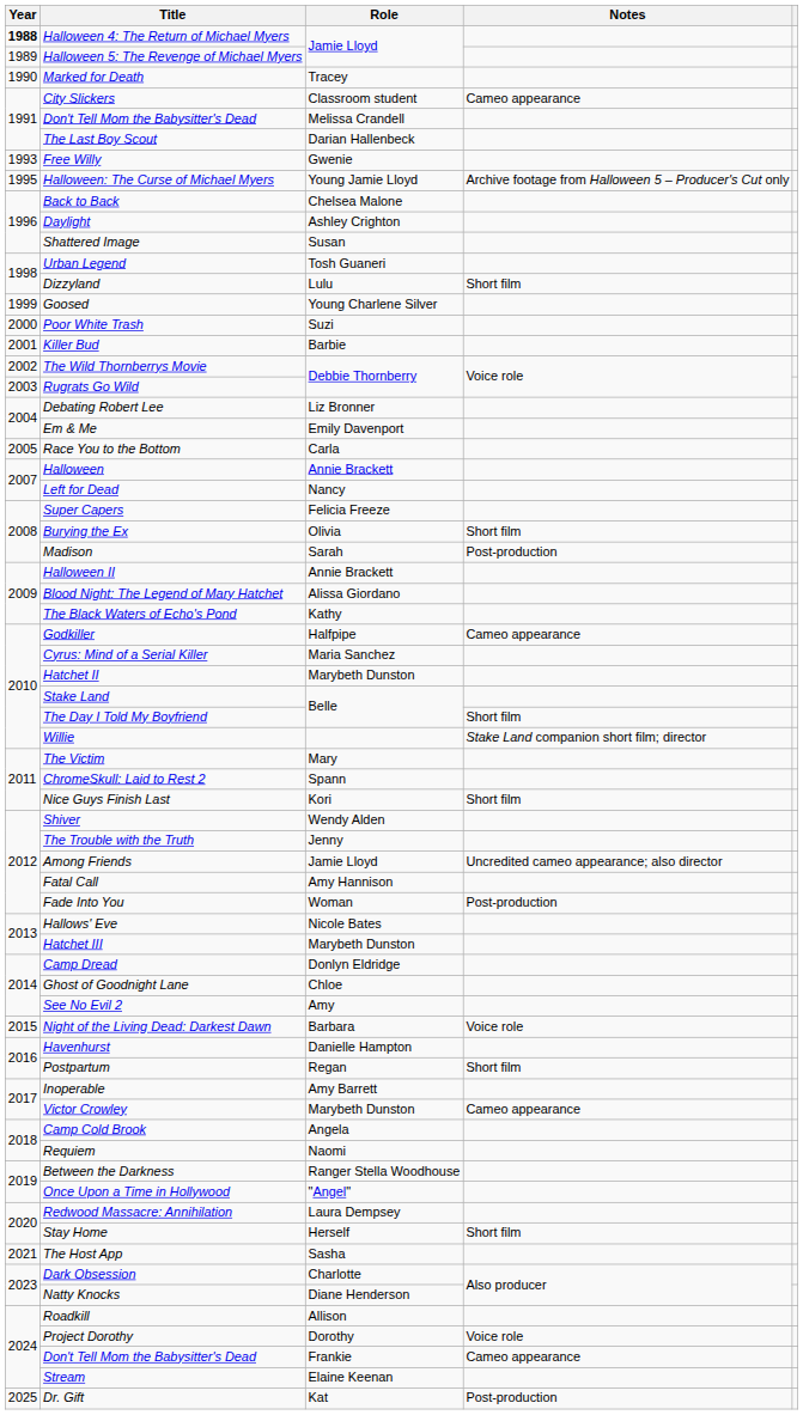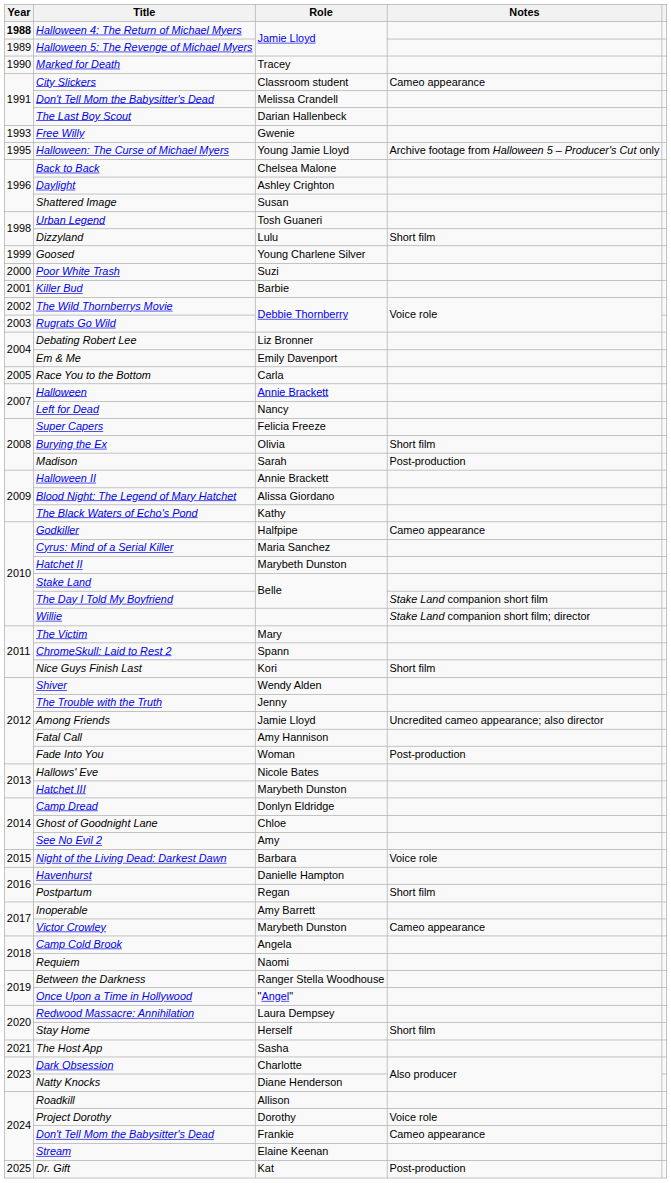 <table class="wikitable sortable">
 <tr>
 <th>Year</th>
 <th>Title</th>
 <th>Role</th>
 <th class="unsortable">Notes</th>
 <th class=unsortable></th>
 </tr>
 <tr>
 <td><strong>1988</strong></td>
 <td><em><a href='#'>Halloween 4: The Return of Michael Myers</a></em></td>
 <td rowspan="2"><a href='#'>Jamie Lloyd</a></td>
 <td></td>
 <td style="text-align:center;"></td>
 </tr>
 <tr>
 <td>1989</td>
 <td><em><a href='#'>Halloween 5: The Revenge of Michael Myers</a></em></td>
 <td></td>
 <td style="text-align:center;"></td>
 </tr>
 <tr>
 <td>1990</td>
 <td><em><a href='#'>Marked for Death</a></em></td>
 <td>Tracey</td>
 <td></td>
 <td style="text-align:center;"></td>
 </tr>
 <tr>
 <td rowspan="3">1991</td>
 <td><em><a href='#'>City Slickers</a></em></td>
 <td>Classroom student</td>
 <td>Cameo appearance</td>
 <td style="text-align:center;"></td>
 </tr>
 <tr>
 <td><em><a href='#'>Don't Tell Mom the Babysitter's Dead</a></em></td>
 <td>Melissa Crandell</td>
 <td></td>
 <td style="text-align:center;"></td>
 </tr>
 <tr>
 <td data-sort-value="Last Boy Scout, The"><em><a href='#'>The Last Boy Scout</a></em></td>
 <td>Darian Hallenbeck</td>
 <td></td>
 <td style="text-align:center;"></td>
 </tr>
 <tr>
 <td>1993</td>
 <td><em><a href='#'>Free Willy</a></em></td>
 <td>Gwenie</td>
 <td></td>
 <td style="text-align:center;"></td>
 </tr>
 <tr>
 <td>1995</td>
 <td><em><a href='#'>Halloween: The Curse of Michael Myers</a></em></td>
 <td>Young Jamie Lloyd</td>
 <td>Archive footage from <em>Halloween 5</em> – <em>Producer's Cut</em> only</td>
 <td style="text-align:center;"></td>
 </tr>
 <tr>
 <td rowspan="3">1996</td>
 <td><em><a href='#'>Back to Back</a></em></td>
 <td>Chelsea Malone</td>
 <td></td>
 <td style="text-align:center;"></td>
 </tr>
 <tr>
 <td><em><a href='#'>Daylight</a></em></td>
 <td>Ashley Crighton</td>
 <td></td>
 <td style="text-align:center;"></td>
 </tr>
 <tr>
 <td><em>Shattered Image</em></td>
 <td>Susan</td>
 <td></td>
 <td style="text-align:center;"></td>
 </tr>
 <tr>
 <td rowspan="2">1998</td>
 <td><em><a href='#'>Urban Legend</a></em></td>
 <td>Tosh Guaneri</td>
 <td></td>
 <td style="text-align:center;"></td>
 </tr>
 <tr>
 <td><em>Dizzyland</em></td>
 <td>Lulu</td>
 <td>Short film</td>
 <td style="text-align:center;"></td>
 </tr>
 <tr>
 <td>1999</td>
 <td><em>Goosed</em></td>
 <td>Young Charlene Silver</td>
 <td></td>
 <td style="text-align:center;"></td>
 </tr>
 <tr>
 <td>2000</td>
 <td><em><a href='#'>Poor White Trash</a></em></td>
 <td>Suzi</td>
 <td></td>
 <td style="text-align:center;"></td>
 </tr>
 <tr>
 <td>2001</td>
 <td><em><a href='#'>Killer Bud</a></em></td>
 <td>Barbie</td>
 <td></td>
 <td style="text-align:center;"></td>
 </tr>
 <tr>
 <td>2002</td>
 <td data-sort-value="Wild Thornberrys Movie, The"><em><a href='#'>The Wild Thornberrys Movie</a></em></td>
 <td rowspan="2"><a href='#'>Debbie Thornberry</a></td>
 <td rowspan="2">Voice role</td>
 <td style="text-align:center;"></td>
 </tr>
 <tr>
 <td>2003</td>
 <td><em><a href='#'>Rugrats Go Wild</a></em></td>
 <td style="text-align:center;"></td>
 </tr>
 <tr>
 <td rowspan="2">2004</td>
 <td><em>Debating Robert Lee</em></td>
 <td>Liz Bronner</td>
 <td></td>
 <td style="text-align:center;"></td>
 </tr>
 <tr>
 <td><em>Em & Me</em></td>
 <td>Emily Davenport</td>
 <td></td>
 <td style="text-align:center;"></td>
 </tr>
 <tr>
 <td>2005</td>
 <td><em>Race You to the Bottom</em></td>
 <td>Carla</td>
 <td></td>
 <td style="text-align:center;"></td>
 </tr>
 <tr>
 <td rowspan="2">2007</td>
 <td><em><a href='#'>Halloween</a></em></td>
 <td><a href='#'>Annie Brackett</a></td>
 <td></td>
 <td style="text-align:center;"></td>
 </tr>
 <tr>
 <td><em><a href='#'>Left for Dead</a></em></td>
 <td>Nancy</td>
 <td></td>
 <td style="text-align:center;"></td>
 </tr>
 <tr>
 <td rowspan="3">2008</td>
 <td><em><a href='#'>Super Capers</a></em></td>
 <td>Felicia Freeze</td>
 <td></td>
 <td style="text-align:center;"></td>
 </tr>
 <tr>
 <td><em><a href='#'>Burying the Ex</a></em></td>
 <td>Olivia</td>
 <td>Short film</td>
 <td style="text-align:center;"></td>
 </tr>
 <tr>
 <td><em>Madison</em></td>
 <td>Sarah</td>
 <td>Post-production</td>
 <td style="text-align:center;"></td>
 </tr>
 <tr>
 <td rowspan="3">2009</td>
 <td><em><a href='#'>Halloween II</a></em></td>
 <td>Annie Brackett</td>
 <td></td>
 <td style="text-align:center;"></td>
 </tr>
 <tr>
 <td><em><a href='#'>Blood Night: The Legend of Mary Hatchet</a></em></td>
 <td>Alissa Giordano</td>
 <td></td>
 <td style="text-align:center;"></td>
 </tr>
 <tr>
 <td data-sort-value="Black Waters of Echo's Pond, The"><em><a href='#'>The Black Waters of Echo's Pond</a></em></td>
 <td>Kathy</td>
 <td></td>
 <td style="text-align:center;"></td>
 </tr>
 <tr>
 <td rowspan="6">2010</td>
 <td><em><a href='#'>Godkiller</a></em></td>
 <td>Halfpipe</td>
 <td>Cameo appearance</td>
 <td style="text-align:center;"></td>
 </tr>
 <tr>
 <td><em><a href='#'>Cyrus: Mind of a Serial Killer</a></em></td>
 <td>Maria Sanchez</td>
 <td></td>
 <td style="text-align:center;"></td>
 </tr>
 <tr>
 <td><em><a href='#'>Hatchet II</a></em></td>
 <td>Marybeth Dunston</td>
 <td></td>
 <td style="text-align:center;"></td>
 </tr>
 <tr>
 <td><em><a href='#'>Stake Land</a></em></td>
 <td rowspan="2">Belle</td>
 <td></td>
 <td style="text-align:center;"></td>
 </tr>
 <tr>
 <td data-sort-value="Day I Told My Boyfriend, The"><em><a href='#'>The Day I Told My Boyfriend</a></em></td>
-<td>Short film</td>
+<td><em>Stake Land</em> companion short film</td>
 <td style="text-align:center;"></td>
 </tr>
 <tr>
 <td><em><a href='#'>Willie</a></em></td>
 <td></td>
 <td><em>Stake Land</em> companion short film; director</td>
 <td style="text-align:center;"></td>
 </tr>
 <tr>
 <td rowspan="3">2011</td>
 <td data-sort-value="Victim, The"><em><a href='#'>The Victim</a></em></td>
 <td>Mary</td>
 <td></td>
 <td style="text-align:center;"></td>
 </tr>
 <tr>
 <td><em><a href='#'>ChromeSkull: Laid to Rest 2</a></em></td>
 <td>Spann</td>
 <td></td>
 <td style="text-align:center;"></td>
 </tr>
 <tr>
 <td><em>Nice Guys Finish Last</em></td>
 <td>Kori</td>
 <td>Short film</td>
 <td style="text-align:center;"></td>
 </tr>
 <tr>
 <td rowspan="5">2012</td>
 <td><em><a href='#'>Shiver</a></em></td>
 <td>Wendy Alden</td>
 <td></td>
 <td style="text-align:center;"></td>
 </tr>
 <tr>
 <td data-sort-value="Trouble with the Truth, The"><em><a href='#'>The Trouble with the Truth</a></em></td>
 <td>Jenny</td>
 <td></td>
 <td style="text-align:center;"></td>
 </tr>
 <tr>
 <td><em>Among Friends</em></td>
 <td>Jamie Lloyd</td>
 <td>Uncredited cameo appearance; also director</td>
 <td style="text-align:center;"></td>
 </tr>
 <tr>
 <td><em>Fatal Call</em></td>
 <td>Amy Hannison</td>
 <td></td>
 <td style="text-align:center;"></td>
 </tr>
 <tr>
 <td><em>Fade Into You</em></td>
 <td>Woman</td>
 <td>Post-production</td>
 <td style="text-align:center;"></td>
 </tr>
 <tr>
 <td rowspan="2">2013</td>
 <td><em>Hallows' Eve</em></td>
 <td>Nicole Bates</td>
 <td></td>
 <td style="text-align:center;"></td>
 </tr>
 <tr>
 <td><em><a href='#'>Hatchet III</a></em></td>
 <td>Marybeth Dunston</td>
 <td></td>
 <td style="text-align:center;"></td>
 </tr>
 <tr>
 <td rowspan="3">2014</td>
 <td><em><a href='#'>Camp Dread</a></em></td>
 <td>Donlyn Eldridge</td>
 <td></td>
 <td style="text-align:center;"></td>
 </tr>
 <tr>
 <td><em>Ghost of Goodnight Lane</em></td>
 <td>Chloe</td>
 <td></td>
 <td style="text-align:center;"></td>
 </tr>
 <tr>
 <td><em><a href='#'>See No Evil 2</a></em></td>
 <td>Amy</td>
 <td></td>
 <td style="text-align:center;"></td>
 </tr>
 <tr>
 <td>2015</td>
 <td><em><a href='#'>Night of the Living Dead: Darkest Dawn</a></em></td>
 <td>Barbara</td>
 <td>Voice role</td>
 <td style="text-align:center;"></td>
 </tr>
 <tr>
 <td rowspan="2">2016</td>
 <td><em><a href='#'>Havenhurst</a></em></td>
 <td>Danielle Hampton</td>
 <td></td>
 <td style="text-align:center;"></td>
 </tr>
 <tr>
 <td><em>Postpartum</em></td>
 <td>Regan</td>
 <td>Short film</td>
 <td style="text-align:center;"></td>
 </tr>
 <tr>
 <td rowspan="2">2017</td>
 <td><em>Inoperable</em></td>
 <td>Amy Barrett</td>
 <td></td>
 <td style="text-align:center;"></td>
 </tr>
 <tr>
 <td><em><a href='#'>Victor Crowley</a></em></td>
 <td>Marybeth Dunston</td>
 <td>Cameo appearance</td>
 <td style="text-align:center;"></td>
 </tr>
 <tr>
 <td rowspan="2">2018</td>
 <td><em><a href='#'>Camp Cold Brook</a></em></td>
 <td>Angela</td>
 <td></td>
 <td style="text-align:center;"></td>
 </tr>
 <tr>
 <td><em>Requiem</em></td>
 <td>Naomi</td>
 <td></td>
 <td style="text-align:center;"></td>
 </tr>
 <tr>
 <td rowspan="2">2019</td>
 <td><em>Between the Darkness</em></td>
 <td>Ranger Stella Woodhouse</td>
 <td></td>
 <td style="text-align:center;"></td>
 </tr>
 <tr>
 <td><em><a href='#'>Once Upon a Time in Hollywood</a></em></td>
 <td>"<a href='#'>Angel</a>"</td>
 <td></td>
 <td style="text-align:center;"></td>
 </tr>
 <tr>
 <td rowspan="2">2020</td>
 <td><em><a href='#'>Redwood Massacre: Annihilation</a></em></td>
 <td>Laura Dempsey</td>
 <td></td>
 <td style="text-align:center;"></td>
 </tr>
 <tr>
 <td><em>Stay Home</em></td>
 <td>Herself</td>
 <td>Short film</td>
 <td style="text-align:center;"></td>
 </tr>
 <tr>
 <td>2021</td>
 <td><em>The Host App</em></td>
 <td>Sasha</td>
 <td></td>
 <td style="text-align:center;"></td>
 </tr>
 <tr>
 <td rowspan="2">2023</td>
 <td><em><a href='#'>Dark Obsession</a></em></td>
 <td>Charlotte</td>
 <td rowspan="2">Also producer</td>
 <td style="text-align:center;"></td>
 </tr>
 <tr>
 <td><em>Natty Knocks</em></td>
 <td>Diane Henderson</td>
 <td style="text-align:center;"></td>
 </tr>
 <tr>
 <td rowspan="4">2024</td>
 <td><em>Roadkill</em></td>
 <td>Allison</td>
 <td></td>
 <td style="text-align:center;"></td>
 </tr>
 <tr>
 <td><em>Project Dorothy</em></td>
 <td>Dorothy</td>
 <td>Voice role</td>
 <td style="text-align:center;"></td>
 </tr>
 <tr>
 <td><em><a href='#'>Don't Tell Mom the Babysitter's Dead</a></em></td>
 <td>Frankie</td>
 <td>Cameo appearance</td>
 <td style="text-align:center;"></td>
 </tr>
 <tr>
 <td><em><a href='#'>Stream</a></em></td>
 <td>Elaine Keenan</td>
 <td></td>
 <td style="text-align:center;"></td>
 </tr>
 <tr>
 <td>2025</td>
 <td><em>Dr. Gift</em></td>
 <td>Kat</td>
 <td>Post-production</td>
 <td style="text-align:center;"></td>
 </tr>
 </table>
